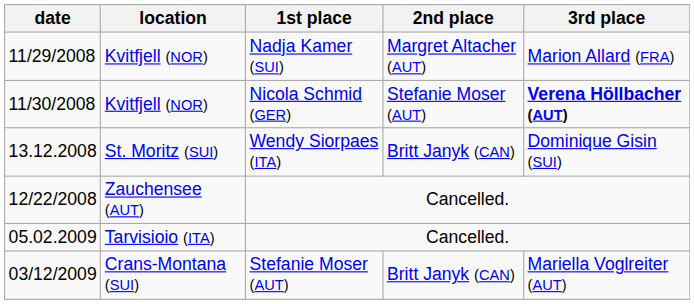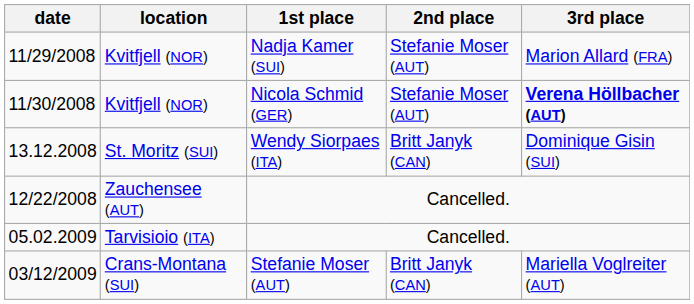 <table class="wikitable" width=100%>
 <tr class="backgroundcolor5">
 <th>date</th>
 <th>location</th>
 <th>1st place</th>
 <th>2nd place</th>
 <th>3rd place</th>
 </tr>
 <tr>
 <td>11/29/2008</td>
 <td><a href='#'>Kvitfjell</a> <small>(<a href='#'>NOR</a>)</small></td>
 <td> <a href='#'>Nadja Kamer</a> <small>(<a href='#'>SUI</a>)</small></td>
-<td> <a href='#'>Margret Altacher</a> <small>(<a href='#'>AUT</a>)</small></td>
+<td> <a href='#'>Stefanie Moser</a> <small>(<a href='#'>AUT</a>)</small></td>
 <td> <a href='#'>Marion Allard</a> <small>(<a href='#'>FRA</a>)</small></td>
 </tr>
 <tr>
 <td>11/30/2008</td>
 <td><a href='#'>Kvitfjell</a> <small>(<a href='#'>NOR</a>)</small></td>
 <td> <a href='#'>Nicola Schmid</a> <small>(<a href='#'>GER</a>)</small></td>
 <td> <a href='#'>Stefanie Moser</a> <small>(<a href='#'>AUT</a>)</small></td>
 <td><strong> <a href='#'>Verena Höllbacher</a> <small>(<a href='#'>AUT</a>)</small></strong></td>
 </tr>
 <tr>
 <td>13.12.2008</td>
 <td><a href='#'>St. Moritz</a> <small>(<a href='#'>SUI</a>)</small></td>
 <td> <a href='#'>Wendy Siorpaes</a> <small>(<a href='#'>ITA</a>)</small></td>
 <td> <a href='#'>Britt Janyk</a> <small>(<a href='#'>CAN</a>)</small></td>
 <td> <a href='#'>Dominique Gisin</a> <small>(<a href='#'>SUI</a>)</small></td>
 </tr>
 <tr>
 <td>12/22/2008</td>
 <td><a href='#'>Zauchensee</a> <small>(<a href='#'>AUT</a>)</small></td>
 <td colspan="3" align="center">Cancelled.</td>
 </tr>
 <tr>
 <td>05.02.2009</td>
 <td><a href='#'>Tarvisioio</a> <small>(<a href='#'>ITA</a>)</small></td>
 <td colspan="3" align="center">Cancelled.</td>
 </tr>
 <tr>
 <td>03/12/2009</td>
 <td><a href='#'>Crans-Montana</a> <small>(<a href='#'>SUI</a>)</small></td>
 <td> <a href='#'>Stefanie Moser</a> <small>(<a href='#'>AUT</a>)</small></td>
 <td> <a href='#'>Britt Janyk</a> <small>(<a href='#'>CAN</a>)</small></td>
 <td> <a href='#'>Mariella Voglreiter</a> <small>(<a href='#'>AUT</a>)</small></td>
 </tr>
 </table>
